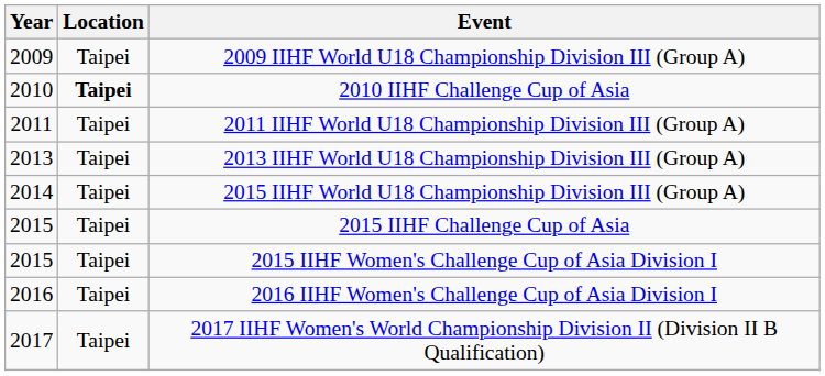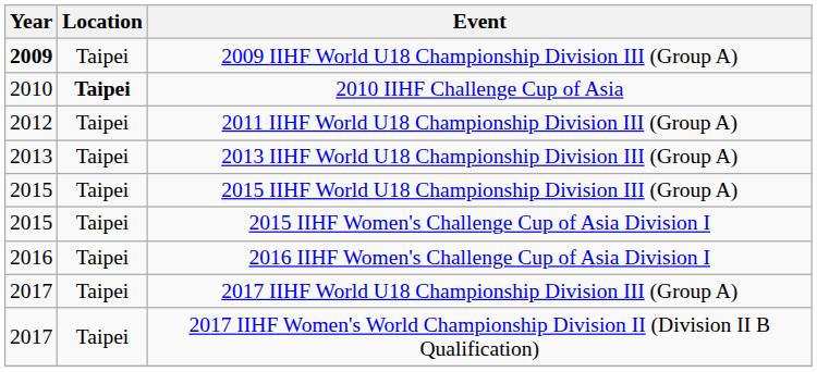 <table class="wikitable sortable" style="text-align:center">
 <tr>
 <th>Year</th>
 <th>Location</th>
 <th>Event</th>
 </tr>
 <tr>
-<td>2009</td>
+<td><strong>2009</strong></td>
 <td>Taipei</td>
 <td><a href='#'>2009 IIHF World U18 Championship Division III</a> (Group A)</td>
 </tr>
 <tr>
 <td>2010</td>
 <td><strong>Taipei</strong></td>
 <td><a href='#'>2010 IIHF Challenge Cup of Asia</a></td>
 </tr>
 <tr>
-<td>2011</td>
+<td>2012</td>
 <td>Taipei</td>
 <td><a href='#'>2011 IIHF World U18 Championship Division III</a> (Group A)</td>
 </tr>
 <tr>
 <td>2013</td>
 <td>Taipei</td>
 <td><a href='#'>2013 IIHF World U18 Championship Division III</a> (Group A)</td>
 </tr>
 <tr>
-<td>2014</td>
+<td>2015</td>
 <td>Taipei</td>
 <td><a href='#'>2015 IIHF World U18 Championship Division III</a> (Group A)</td>
-</tr>
-<tr>
-<td>2015</td>
-<td>Taipei</td>
-<td><a href='#'>2015 IIHF Challenge Cup of Asia</a></td>
 </tr>
 <tr>
 <td>2015</td>
 <td>Taipei</td>
 <td><a href='#'>2015 IIHF Women's Challenge Cup of Asia Division I</a></td>
 </tr>
 <tr>
 <td>2016</td>
 <td>Taipei</td>
 <td><a href='#'>2016 IIHF Women's Challenge Cup of Asia Division I</a></td>
 </tr>
 <tr>
 <td>2017</td>
 <td>Taipei</td>
+<td><a href='#'>2017 IIHF World U18 Championship Division III</a> (Group A)</td>
+</tr>
+<tr>
+<td>2017</td>
+<td>Taipei</td>
 <td><a href='#'>2017 IIHF Women's World Championship Division II</a> (Division II B Qualification)</td>
 </tr>
 <tr>
 </tr>
 </table>
